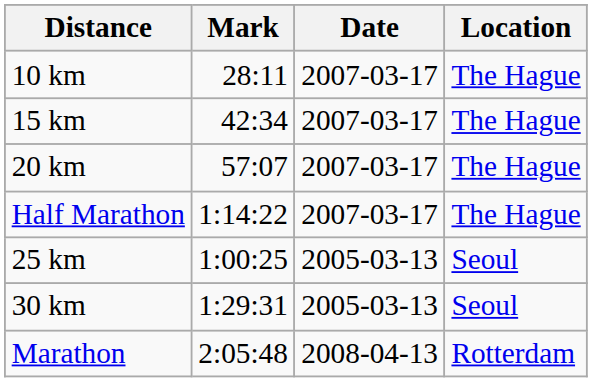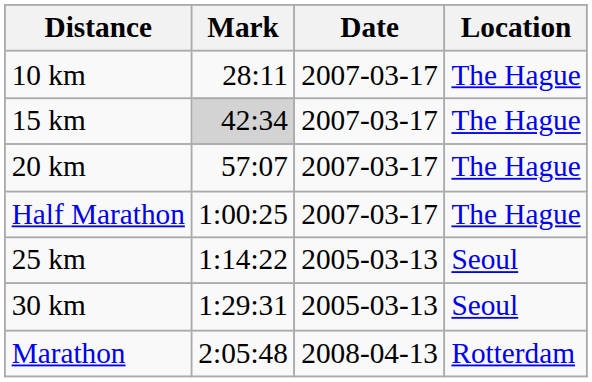 <table class="wikitable">
 <tr>
 <th>Distance</th>
 <th>Mark</th>
 <th>Date</th>
 <th>Location</th>
 </tr>
 <tr>
 <td>10 km</td>
 <td align=right>28:11</td>
 <td>2007-03-17</td>
 <td><a href='#'>The Hague</a></td>
 </tr>
 <tr>
 <td>15 km</td>
-<td align=right>42:34</td>
+<td align=right style="background: lightgrey;">42:34</td>
 <td>2007-03-17</td>
 <td><a href='#'>The Hague</a></td>
 </tr>
 <tr>
 <td>20 km</td>
 <td align=right>57:07</td>
 <td>2007-03-17</td>
 <td><a href='#'>The Hague</a></td>
 </tr>
 <tr>
 <td><a href='#'>Half Marathon</a></td>
-<td align=right>1:14:22</td>
+<td align=right>1:00:25</td>
 <td>2007-03-17</td>
 <td><a href='#'>The Hague</a></td>
 </tr>
 <tr>
 <td>25 km</td>
-<td align=right>1:00:25</td>
+<td align=right>1:14:22</td>
 <td>2005-03-13</td>
 <td><a href='#'>Seoul</a></td>
 </tr>
 <tr>
 <td>30 km</td>
 <td align=right>1:29:31</td>
 <td>2005-03-13</td>
 <td><a href='#'>Seoul</a></td>
 </tr>
 <tr>
 <td><a href='#'>Marathon</a></td>
 <td align=right>2:05:48</td>
 <td>2008-04-13</td>
 <td><a href='#'>Rotterdam</a></td>
 </tr>
 </table>
